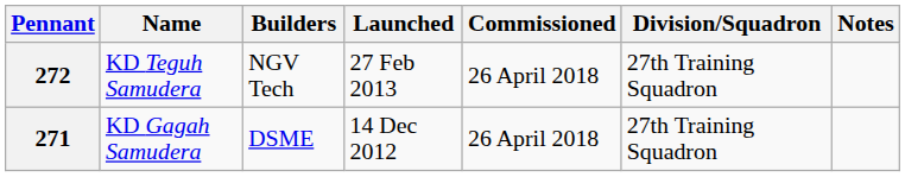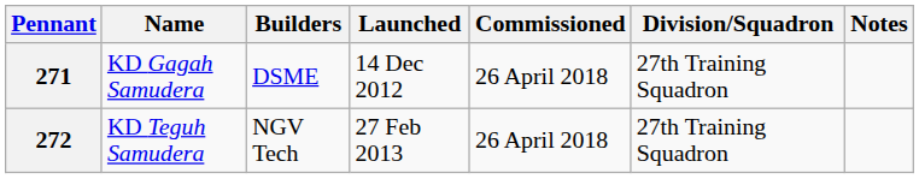 <table class="wikitable plainrowheaders">
 <tr>
 <th scope="col"><a href='#'>Pennant</a></th>
 <th scope="col">Name</th>
 <th scope="col">Builders</th>
 <th scope="col">Launched</th>
 <th scope="col">Commissioned</th>
 <th scope="col">Division/Squadron</th>
 <th scope="col">Notes</th>
 </tr>
 <tr>
+<th scope="row">271</th>
+<td><a href='#'>KD <em>Gagah Samudera</em></a></td>
+<td><a href='#'>DSME</a></td>
+<td>14 Dec 2012</td>
+<td>26 April 2018</td>
+<td>27th Training Squadron</td>
+<td></td>
+</tr>
+<tr>
 <th scope="row">272</th>
 <td><a href='#'>KD <em>Teguh Samudera</em></a></td>
 <td>NGV Tech</td>
 <td>27 Feb 2013</td>
 <td>26 April 2018</td>
 <td>27th Training Squadron</td>
 <td></td>
 </tr>
-<tr>
-<th scope="row">271</th>
-<td><a href='#'>KD <em>Gagah Samudera</em></a></td>
-<td><a href='#'>DSME</a></td>
-<td>14 Dec 2012</td>
-<td>26 April 2018</td>
-<td>27th Training Squadron</td>
-<td></td>
-</tr>
 </table>
